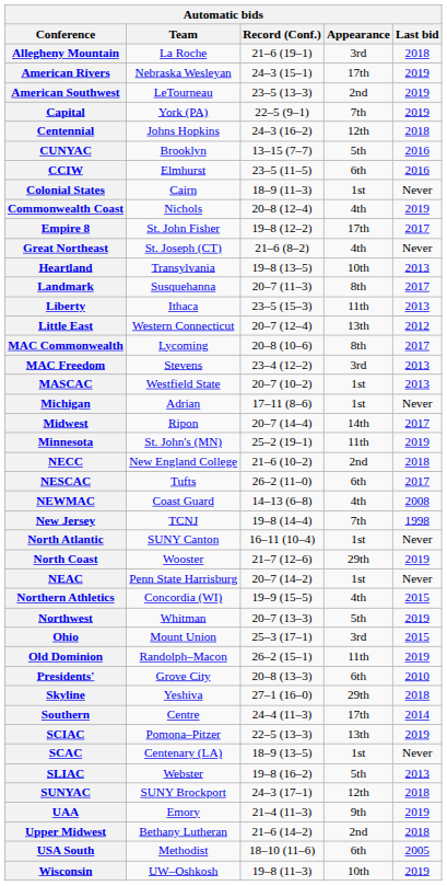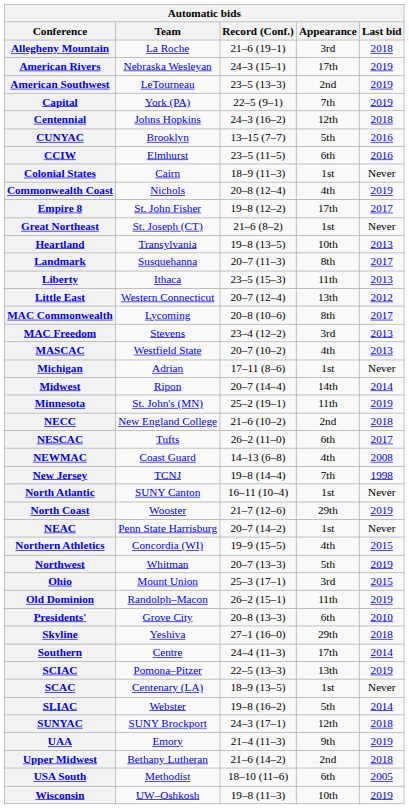 <table class="wikitable sortable plainrowheaders" style="text-align:center;">
 <tr>
 <th colspan="8" style=>Automatic bids</th>
 </tr>
 <tr>
 <th scope="col">Conference</th>
 <th scope="col">Team</th>
 <th scope="col">Record (Conf.)</th>
 <th scope="col" data-sort-type="number">Appearance</th>
 <th scope="col">Last bid</th>
 </tr>
 <tr>
 <th><a href='#'>Allegheny Mountain</a></th>
 <td><a href='#'>La Roche</a></td>
 <td>21–6 (19–1)</td>
 <td>3rd</td>
 <td><a href='#'>2018</a></td>
 </tr>
 <tr>
 <th><a href='#'>American Rivers</a></th>
 <td><a href='#'>Nebraska Wesleyan</a></td>
 <td>24–3 (15–1)</td>
 <td>17th</td>
 <td><a href='#'>2019</a></td>
 </tr>
 <tr>
 <th><a href='#'>American Southwest</a></th>
 <td><a href='#'>LeTourneau</a></td>
 <td>23–5 (13–3)</td>
 <td>2nd</td>
 <td><a href='#'>2019</a></td>
 </tr>
 <tr>
 <th><a href='#'>Capital</a></th>
 <td><a href='#'>York (PA)</a></td>
 <td>22–5 (9–1)</td>
 <td>7th</td>
 <td><a href='#'>2019</a></td>
 </tr>
 <tr>
 <th><a href='#'>Centennial</a></th>
 <td><a href='#'>Johns Hopkins</a></td>
 <td>24–3 (16–2)</td>
 <td>12th</td>
 <td><a href='#'>2018</a></td>
 </tr>
 <tr>
 <th><a href='#'>CUNYAC</a></th>
 <td><a href='#'>Brooklyn</a></td>
 <td>13–15 (7–7)</td>
 <td>5th</td>
 <td><a href='#'>2016</a></td>
 </tr>
 <tr>
 <th><a href='#'>CCIW</a></th>
 <td><a href='#'>Elmhurst</a></td>
 <td>23–5 (11–5)</td>
 <td>6th</td>
 <td><a href='#'>2016</a></td>
 </tr>
 <tr>
 <th><a href='#'>Colonial States</a></th>
 <td><a href='#'>Cairn</a></td>
 <td>18–9 (11–3)</td>
 <td>1st</td>
 <td>Never</td>
 </tr>
 <tr>
 <th><a href='#'>Commonwealth Coast</a></th>
 <td><a href='#'>Nichols</a></td>
 <td>20–8 (12–4)</td>
 <td>4th</td>
 <td><a href='#'>2019</a></td>
 </tr>
 <tr>
 <th><a href='#'>Empire 8</a></th>
 <td><a href='#'>St. John Fisher</a></td>
 <td>19–8 (12–2)</td>
 <td>17th</td>
 <td><a href='#'>2017</a></td>
 </tr>
 <tr>
 <th><a href='#'>Great Northeast</a></th>
 <td><a href='#'>St. Joseph (CT)</a></td>
 <td>21–6 (8–2)</td>
-<td>4th</td>
+<td>1st</td>
 <td>Never</td>
 </tr>
 <tr>
 <th><a href='#'>Heartland</a></th>
 <td><a href='#'>Transylvania</a></td>
 <td>19–8 (13–5)</td>
 <td>10th</td>
 <td><a href='#'>2013</a></td>
 </tr>
 <tr>
 <th><a href='#'>Landmark</a></th>
 <td><a href='#'>Susquehanna</a></td>
 <td>20–7 (11–3)</td>
 <td>8th</td>
 <td><a href='#'>2017</a></td>
 </tr>
 <tr>
 <th><a href='#'>Liberty</a></th>
 <td><a href='#'>Ithaca</a></td>
 <td>23–5 (15–3)</td>
 <td>11th</td>
 <td><a href='#'>2013</a></td>
 </tr>
 <tr>
 <th><a href='#'>Little East</a></th>
 <td><a href='#'>Western Connecticut</a></td>
 <td>20–7 (12–4)</td>
 <td>13th</td>
 <td><a href='#'>2012</a></td>
 </tr>
 <tr>
 <th><a href='#'>MAC Commonwealth</a></th>
 <td><a href='#'>Lycoming</a></td>
 <td>20–8 (10–6)</td>
 <td>8th</td>
 <td><a href='#'>2017</a></td>
 </tr>
 <tr>
 <th><a href='#'>MAC Freedom</a></th>
 <td><a href='#'>Stevens</a></td>
 <td>23–4 (12–2)</td>
 <td>3rd</td>
 <td><a href='#'>2013</a></td>
 </tr>
 <tr>
 <th><a href='#'>MASCAC</a></th>
 <td><a href='#'>Westfield State</a></td>
 <td>20–7 (10–2)</td>
-<td>1st</td>
+<td>4th</td>
 <td><a href='#'>2013</a></td>
 </tr>
 <tr>
 <th><a href='#'>Michigan</a></th>
 <td><a href='#'>Adrian</a></td>
 <td>17–11 (8–6)</td>
 <td>1st</td>
 <td>Never</td>
 </tr>
 <tr>
 <th><a href='#'>Midwest</a></th>
 <td><a href='#'>Ripon</a></td>
 <td>20–7 (14–4)</td>
 <td>14th</td>
-<td><a href='#'>2017</a></td>
+<td><a href='#'>2014</a></td>
 </tr>
 <tr>
 <th><a href='#'>Minnesota</a></th>
 <td><a href='#'>St. John's (MN)</a></td>
 <td>25–2 (19–1)</td>
 <td>11th</td>
 <td><a href='#'>2019</a></td>
 </tr>
 <tr>
 <th><a href='#'>NECC</a></th>
 <td><a href='#'>New England College</a></td>
 <td>21–6 (10–2)</td>
 <td>2nd</td>
 <td><a href='#'>2018</a></td>
 </tr>
 <tr>
 <th><a href='#'>NESCAC</a></th>
 <td><a href='#'>Tufts</a></td>
 <td>26–2 (11–0)</td>
 <td>6th</td>
 <td><a href='#'>2017</a></td>
 </tr>
 <tr>
 <th><a href='#'>NEWMAC</a></th>
 <td><a href='#'>Coast Guard</a></td>
 <td>14–13 (6–8)</td>
 <td>4th</td>
 <td><a href='#'>2008</a></td>
 </tr>
 <tr>
 <th><a href='#'>New Jersey</a></th>
 <td><a href='#'>TCNJ</a></td>
 <td>19–8 (14–4)</td>
 <td>7th</td>
 <td><a href='#'>1998</a></td>
 </tr>
 <tr>
 <th><a href='#'>North Atlantic</a></th>
 <td><a href='#'>SUNY Canton</a></td>
 <td>16–11 (10–4)</td>
 <td>1st</td>
 <td>Never</td>
 </tr>
 <tr>
 <th><a href='#'>North Coast</a></th>
 <td><a href='#'>Wooster</a></td>
 <td>21–7 (12–6)</td>
 <td>29th</td>
 <td><a href='#'>2019</a></td>
 </tr>
 <tr>
 <th><a href='#'>NEAC</a></th>
 <td><a href='#'>Penn State Harrisburg</a></td>
 <td>20–7 (14–2)</td>
 <td>1st</td>
 <td>Never</td>
 </tr>
 <tr>
 <th><a href='#'>Northern Athletics</a></th>
 <td><a href='#'>Concordia (WI)</a></td>
 <td>19–9 (15–5)</td>
 <td>4th</td>
 <td><a href='#'>2015</a></td>
 </tr>
 <tr>
 <th><a href='#'>Northwest</a></th>
 <td><a href='#'>Whitman</a></td>
 <td>20–7 (13–3)</td>
 <td>5th</td>
 <td><a href='#'>2019</a></td>
 </tr>
 <tr>
 <th><a href='#'>Ohio</a></th>
 <td><a href='#'>Mount Union</a></td>
 <td>25–3 (17–1)</td>
 <td>3rd</td>
 <td><a href='#'>2015</a></td>
 </tr>
 <tr>
 <th><a href='#'>Old Dominion</a></th>
 <td><a href='#'>Randolph–Macon</a></td>
 <td>26–2 (15–1)</td>
 <td>11th</td>
 <td><a href='#'>2019</a></td>
 </tr>
 <tr>
 <th><a href='#'>Presidents'</a></th>
 <td><a href='#'>Grove City</a></td>
 <td>20–8 (13–3)</td>
 <td>6th</td>
 <td><a href='#'>2010</a></td>
 </tr>
 <tr>
 <th><a href='#'>Skyline</a></th>
 <td><a href='#'>Yeshiva</a></td>
 <td>27–1 (16–0)</td>
 <td>29th</td>
 <td><a href='#'>2018</a></td>
 </tr>
 <tr>
 <th><a href='#'>Southern</a></th>
 <td><a href='#'>Centre</a></td>
 <td>24–4 (11–3)</td>
 <td>17th</td>
 <td><a href='#'>2014</a></td>
 </tr>
 <tr>
 <th><a href='#'>SCIAC</a></th>
 <td><a href='#'>Pomona–Pitzer</a></td>
 <td>22–5 (13–3)</td>
 <td>13th</td>
 <td><a href='#'>2019</a></td>
 </tr>
 <tr>
 <th><a href='#'>SCAC</a></th>
 <td><a href='#'>Centenary (LA)</a></td>
 <td>18–9 (13–5)</td>
 <td>1st</td>
 <td>Never</td>
 </tr>
 <tr>
 <th><a href='#'>SLIAC</a></th>
 <td><a href='#'>Webster</a></td>
 <td>19–8 (16–2)</td>
 <td>5th</td>
-<td><a href='#'>2013</a></td>
+<td><a href='#'>2014</a></td>
 </tr>
 <tr>
 <th><a href='#'>SUNYAC</a></th>
 <td><a href='#'>SUNY Brockport</a></td>
 <td>24–3 (17–1)</td>
 <td>12th</td>
 <td><a href='#'>2018</a></td>
 </tr>
 <tr>
 <th><a href='#'>UAA</a></th>
 <td><a href='#'>Emory</a></td>
 <td>21–4 (11–3)</td>
 <td>9th</td>
 <td><a href='#'>2019</a></td>
 </tr>
 <tr>
 <th><a href='#'>Upper Midwest</a></th>
 <td><a href='#'>Bethany Lutheran</a></td>
 <td>21–6 (14–2)</td>
 <td>2nd</td>
 <td><a href='#'>2018</a></td>
 </tr>
 <tr>
 <th><a href='#'>USA South</a></th>
 <td><a href='#'>Methodist</a></td>
 <td>18–10 (11–6)</td>
 <td>6th</td>
 <td><a href='#'>2005</a></td>
 </tr>
 <tr>
 <th><a href='#'>Wisconsin</a></th>
 <td><a href='#'>UW–Oshkosh</a></td>
 <td>19–8 (11–3)</td>
 <td>10th</td>
 <td><a href='#'>2019</a></td>
 </tr>
 </table>
